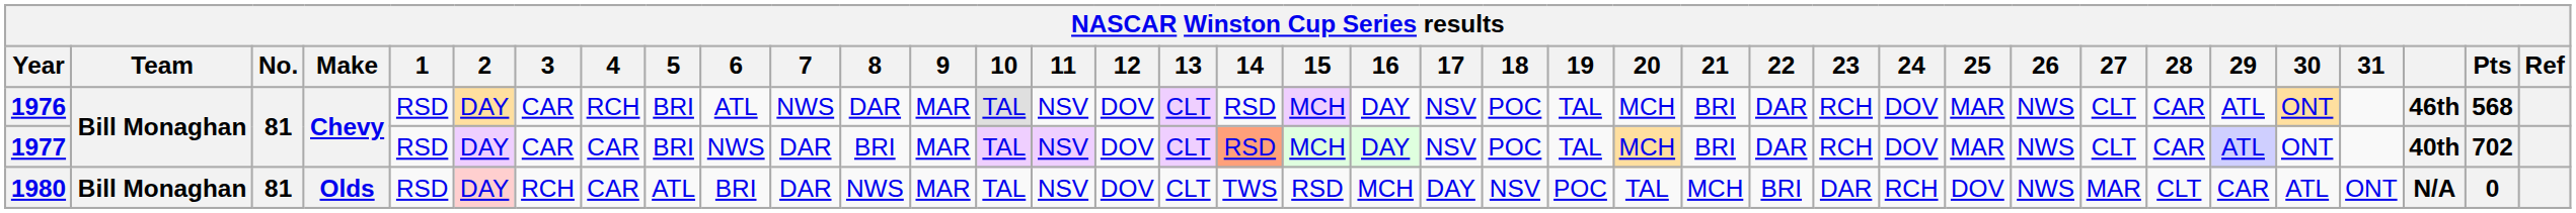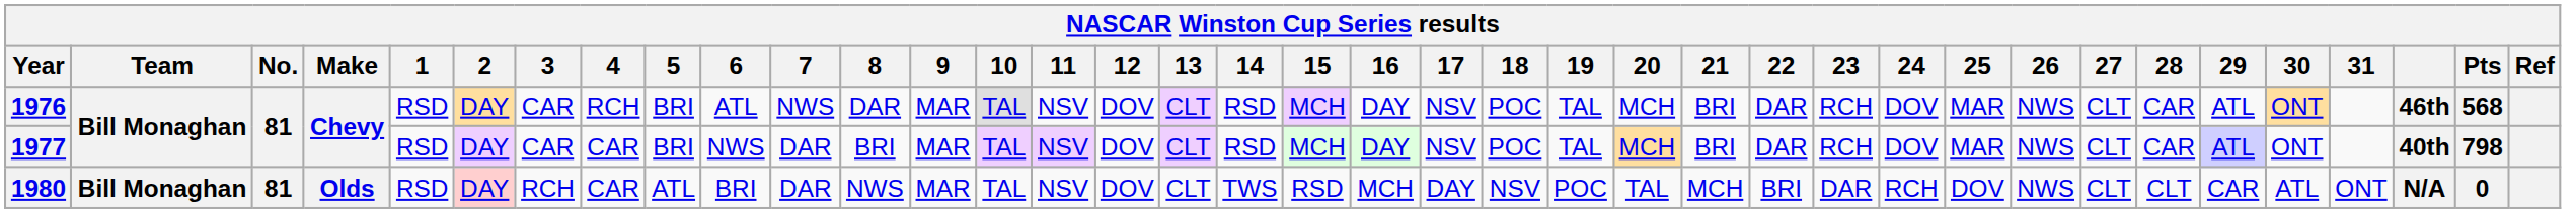 <table class="wikitable" style="text-align:center; font-size:75%">
 <tr>
 <th colspan=45><a href='#'>NASCAR</a> <a href='#'>Winston Cup Series</a> results</th>
 </tr>
 <tr>
 <th>Year</th>
 <th>Team</th>
 <th>No.</th>
 <th>Make</th>
 <th>1</th>
 <th>2</th>
 <th>3</th>
 <th>4</th>
 <th>5</th>
 <th>6</th>
 <th>7</th>
 <th>8</th>
 <th>9</th>
 <th>10</th>
 <th>11</th>
 <th>12</th>
 <th>13</th>
 <th>14</th>
 <th>15</th>
 <th>16</th>
 <th>17</th>
 <th>18</th>
 <th>19</th>
 <th>20</th>
 <th>21</th>
 <th>22</th>
 <th>23</th>
 <th>24</th>
 <th>25</th>
 <th>26</th>
 <th>27</th>
 <th>28</th>
 <th>29</th>
 <th>30</th>
 <th>31</th>
 <th></th>
 <th>Pts</th>
 <th>Ref</th>
 </tr>
 <tr>
 <th><a href='#'>1976</a></th>
 <th rowspan=2>Bill Monaghan</th>
 <th rowspan=2>81</th>
 <th rowspan=2><a href='#'>Chevy</a></th>
 <td><a href='#'>RSD</a></td>
 <td style="background:#FFDF9F;"><a href='#'>DAY</a><br></td>
 <td><a href='#'>CAR</a></td>
 <td><a href='#'>RCH</a></td>
 <td><a href='#'>BRI</a></td>
 <td><a href='#'>ATL</a></td>
 <td><a href='#'>NWS</a></td>
 <td><a href='#'>DAR</a></td>
 <td><a href='#'>MAR</a></td>
 <td style="background:#DFDFDF;"><a href='#'>TAL</a><br></td>
 <td><a href='#'>NSV</a></td>
 <td><a href='#'>DOV</a></td>
 <td style="background:#EFCFFF;"><a href='#'>CLT</a><br></td>
 <td><a href='#'>RSD</a></td>
 <td style="background:#EFCFFF;"><a href='#'>MCH</a><br></td>
 <td><a href='#'>DAY</a></td>
 <td><a href='#'>NSV</a></td>
 <td><a href='#'>POC</a></td>
 <td><a href='#'>TAL</a></td>
 <td><a href='#'>MCH</a></td>
 <td><a href='#'>BRI</a></td>
 <td><a href='#'>DAR</a></td>
 <td><a href='#'>RCH</a></td>
 <td><a href='#'>DOV</a></td>
 <td><a href='#'>MAR</a></td>
 <td><a href='#'>NWS</a></td>
 <td><a href='#'>CLT</a></td>
 <td><a href='#'>CAR</a></td>
 <td><a href='#'>ATL</a></td>
 <td style="background:#FFDF9F;"><a href='#'>ONT</a><br></td>
 <td></td>
 <th>46th</th>
 <th>568</th>
 <th></th>
 </tr>
 <tr>
 <th><a href='#'>1977</a></th>
 <td><a href='#'>RSD</a></td>
 <td style="background:#EFCFFF;"><a href='#'>DAY</a><br></td>
 <td><a href='#'>CAR</a></td>
 <td><a href='#'>CAR</a></td>
 <td><a href='#'>BRI</a></td>
 <td><a href='#'>NWS</a></td>
 <td><a href='#'>DAR</a></td>
 <td><a href='#'>BRI</a></td>
 <td><a href='#'>MAR</a></td>
 <td style="background:#EFCFFF;"><a href='#'>TAL</a><br></td>
 <td style="background:#EFCFFF;"><a href='#'>NSV</a><br></td>
 <td><a href='#'>DOV</a></td>
 <td style="background:#EFCFFF;"><a href='#'>CLT</a><br></td>
-<td style="background: lightsalmon;"><a href='#'>RSD</a></td>
+<td><a href='#'>RSD</a></td>
 <td style="background:#DFFFDF;"><a href='#'>MCH</a><br></td>
 <td style="background:#DFFFDF;"><a href='#'>DAY</a><br></td>
 <td><a href='#'>NSV</a></td>
 <td><a href='#'>POC</a></td>
 <td><a href='#'>TAL</a></td>
 <td style="background:#FFDF9F;"><a href='#'>MCH</a><br></td>
 <td><a href='#'>BRI</a></td>
 <td><a href='#'>DAR</a></td>
 <td><a href='#'>RCH</a></td>
 <td><a href='#'>DOV</a></td>
 <td><a href='#'>MAR</a></td>
 <td><a href='#'>NWS</a></td>
 <td><a href='#'>CLT</a></td>
 <td><a href='#'>CAR</a></td>
 <td style="background:#CFCFFF;"><a href='#'>ATL</a><br></td>
 <td><a href='#'>ONT</a></td>
 <td></td>
 <th>40th</th>
-<th>702</th>
+<th>798</th>
 <th></th>
 </tr>
 <tr>
 <th><a href='#'>1980</a></th>
 <th>Bill Monaghan</th>
 <th>81</th>
 <th><a href='#'>Olds</a></th>
 <td><a href='#'>RSD</a></td>
 <td style="background:#FFCFCF;"><a href='#'>DAY</a><br></td>
 <td><a href='#'>RCH</a></td>
 <td><a href='#'>CAR</a></td>
 <td><a href='#'>ATL</a></td>
 <td><a href='#'>BRI</a></td>
 <td><a href='#'>DAR</a></td>
 <td><a href='#'>NWS</a></td>
 <td><a href='#'>MAR</a></td>
 <td><a href='#'>TAL</a></td>
 <td><a href='#'>NSV</a></td>
 <td><a href='#'>DOV</a></td>
 <td><a href='#'>CLT</a></td>
 <td><a href='#'>TWS</a></td>
 <td><a href='#'>RSD</a></td>
 <td><a href='#'>MCH</a></td>
 <td><a href='#'>DAY</a></td>
 <td><a href='#'>NSV</a></td>
 <td><a href='#'>POC</a></td>
 <td><a href='#'>TAL</a></td>
 <td><a href='#'>MCH</a></td>
 <td><a href='#'>BRI</a></td>
 <td><a href='#'>DAR</a></td>
 <td><a href='#'>RCH</a></td>
 <td><a href='#'>DOV</a></td>
 <td><a href='#'>NWS</a></td>
-<td><a href='#'>MAR</a></td>
+<td><a href='#'>CLT</a></td>
 <td><a href='#'>CLT</a></td>
 <td><a href='#'>CAR</a></td>
 <td><a href='#'>ATL</a></td>
 <td><a href='#'>ONT</a></td>
 <th>N/A</th>
 <th>0</th>
 <th></th>
 </tr>
 </table>
